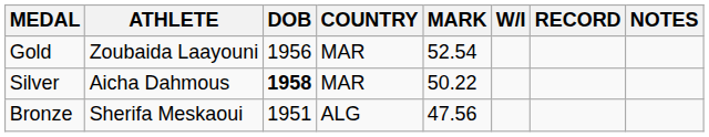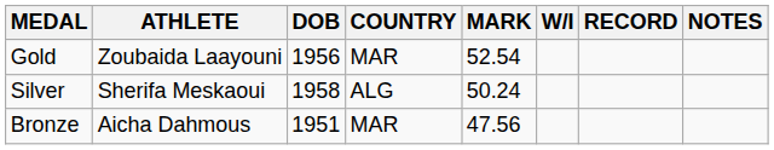 <table class="wikitable">
 <tr>
 <th>MEDAL</th>
 <th>ATHLETE</th>
 <th>DOB</th>
 <th>COUNTRY</th>
 <th>MARK</th>
 <th>W/I</th>
 <th>RECORD</th>
 <th>NOTES</th>
 </tr>
 <tr>
 <td>Gold</td>
 <td>Zoubaida Laayouni</td>
 <td>1956</td>
 <td>MAR</td>
 <td>52.54</td>
 <td></td>
 <td></td>
 <td></td>
 </tr>
 <tr>
 <td>Silver</td>
-<td>Aicha Dahmous</td>
-<td><strong>1958</strong></td>
-<td>MAR</td>
-<td>50.22</td>
+<td>Sherifa Meskaoui</td>
+<td>1958</td>
+<td>ALG</td>
+<td>50.24</td>
 <td></td>
 <td></td>
 <td></td>
 </tr>
 <tr>
 <td>Bronze</td>
-<td>Sherifa Meskaoui</td>
+<td>Aicha Dahmous</td>
 <td>1951</td>
-<td>ALG</td>
+<td>MAR</td>
 <td>47.56</td>
 <td></td>
 <td></td>
 <td></td>
 </tr>
 </table>
